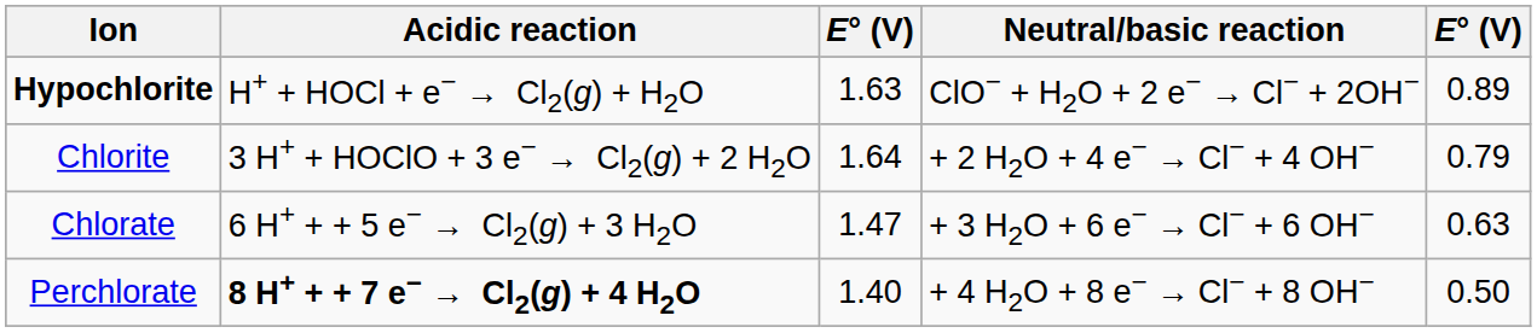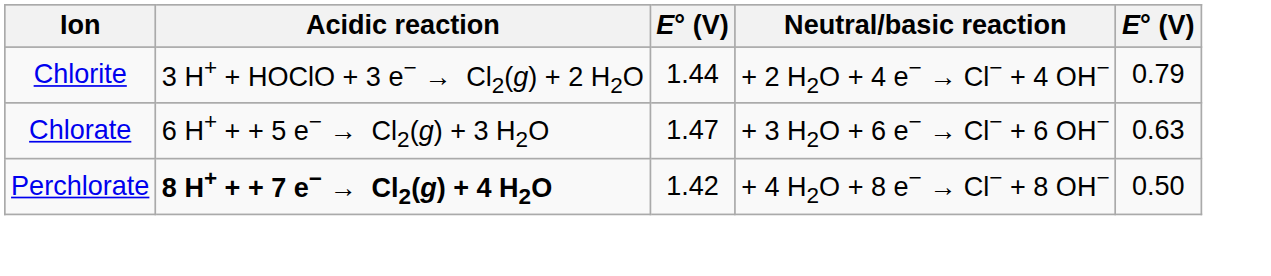 <table class="wikitable">
 <tr>
 <th>Ion</th>
 <th>Acidic reaction</th>
 <th><em>E</em>° (V)</th>
 <th>Neutral/basic reaction</th>
 <th><em>E</em>° (V)</th>
 </tr>
 <tr>
-<td align="center"><strong>Hypochlorite</strong></td>
-<td>H<sup>+</sup> + HOCl + e<sup>−</sup> →  Cl<sub>2</sub>(<em>g</em>) + H<sub>2</sub>O</td>
-<td align="center">1.63</td>
-<td>ClO<sup>−</sup> + H<sub>2</sub>O + 2 e<sup>−</sup> → Cl<sup>−</sup> + 2OH<sup>−</sup></td>
-<td align="center">0.89</td>
-</tr>
-<tr>
 <td align="center"><a href='#'>Chlorite</a></td>
 <td>3 H<sup>+</sup> + HOClO + 3 e<sup>−</sup> →  Cl<sub>2</sub>(<em>g</em>) + 2 H<sub>2</sub>O</td>
-<td align="center">1.64</td>
+<td align="center">1.44</td>
 <td> + 2 H<sub>2</sub>O + 4 e<sup>−</sup> → Cl<sup>−</sup> + 4 OH<sup>−</sup></td>
 <td align="center">0.79</td>
 </tr>
 <tr>
 <td align="center"><a href='#'>Chlorate</a></td>
 <td>6 H<sup>+</sup> +  + 5 e<sup>−</sup> →  Cl<sub>2</sub>(<em>g</em>) + 3 H<sub>2</sub>O</td>
 <td align="center">1.47</td>
 <td> + 3 H<sub>2</sub>O + 6 e<sup>−</sup> → Cl<sup>−</sup> + 6 OH<sup>−</sup></td>
 <td align="center">0.63</td>
 </tr>
 <tr>
 <td align="center"><a href='#'>Perchlorate</a></td>
 <td><strong>8 H<sup>+</sup> +  + 7 e<sup>−</sup> →  Cl<sub>2</sub>(<em>g</em>) + 4 H<sub>2</sub>O</strong></td>
-<td align="center">1.40</td>
+<td align="center">1.42</td>
 <td> + 4 H<sub>2</sub>O + 8 e<sup>−</sup> → Cl<sup>−</sup> + 8 OH<sup>−</sup></td>
 <td align="center">0.50</td>
 </tr>
 </table>
